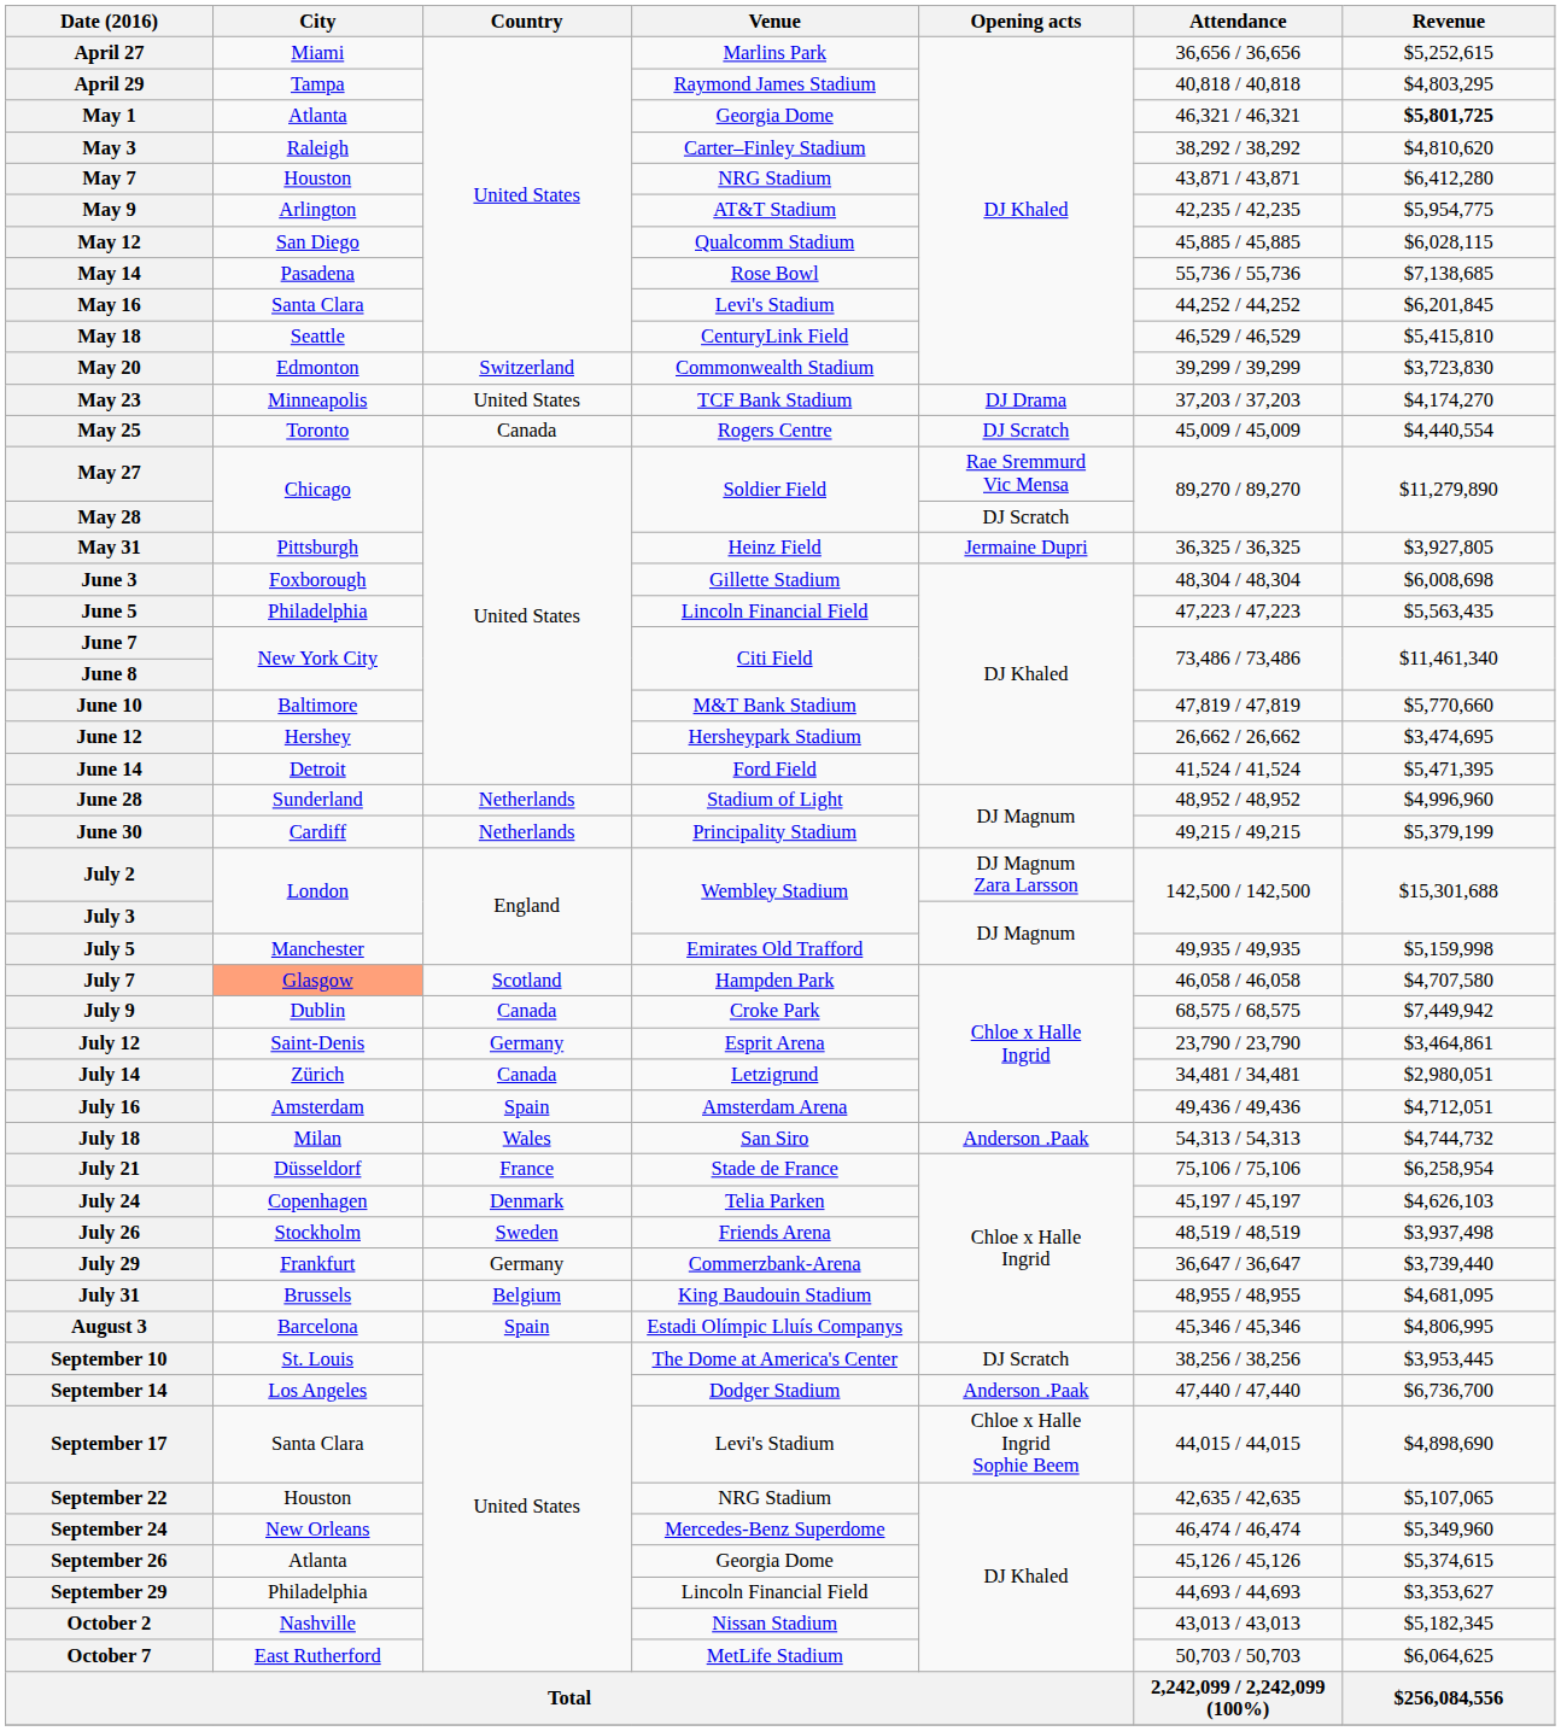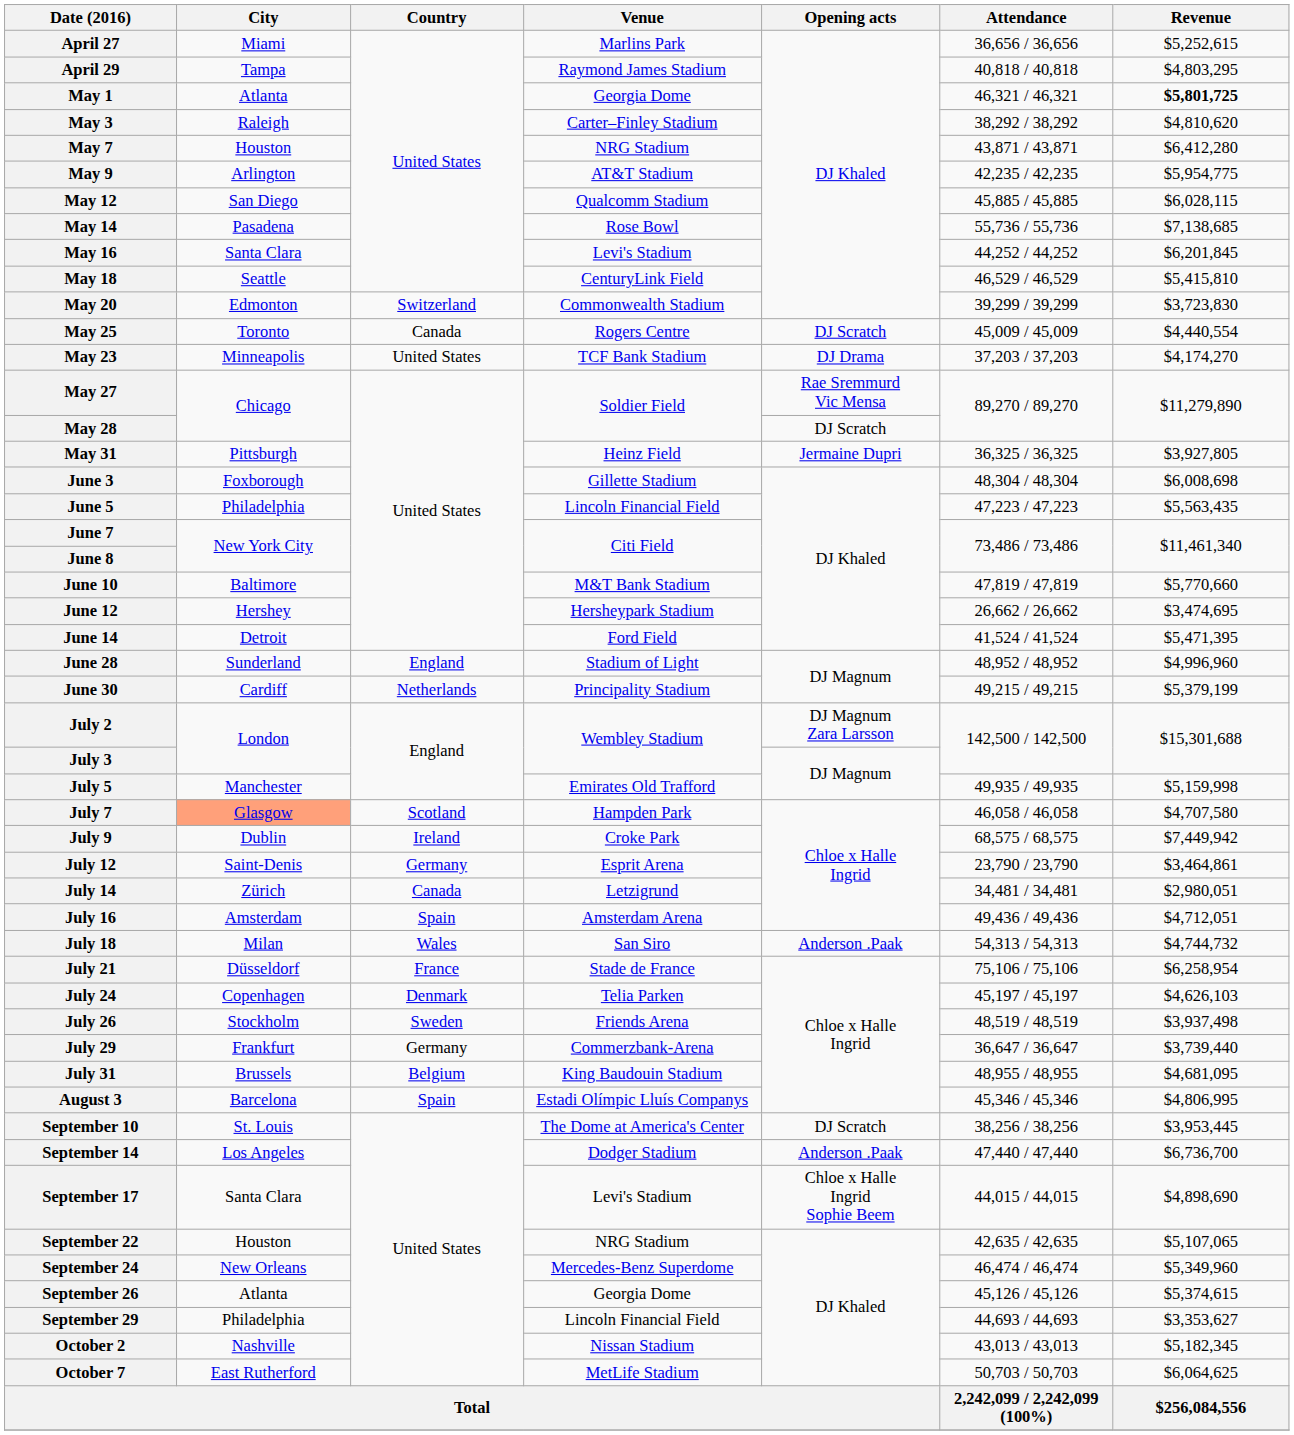 <table class="wikitable plainrowheaders" style="text-align:center">
 <tr>
 <th scope="col" style="width:12em">Date (2016)</th>
 <th scope="col" style="width:12em">City</th>
 <th scope="col" style="width:12em">Country</th>
 <th scope="col" style="width:16em">Venue</th>
 <th scope="col" style="width:12em">Opening acts</th>
 <th scope="col" style="width:12em">Attendance</th>
 <th scope="col" style="width:12em">Revenue</th>
 </tr>
 <tr>
 <th scope="row">April 27</th>
 <td><a href='#'>Miami</a></td>
 <td rowspan="10"><a href='#'>United States</a></td>
 <td><a href='#'>Marlins Park</a></td>
 <td rowspan="11"><a href='#'>DJ Khaled</a></td>
 <td>36,656 / 36,656</td>
 <td>$5,252,615</td>
 </tr>
 <tr>
 <th scope="row">April 29</th>
 <td><a href='#'>Tampa</a></td>
 <td><a href='#'>Raymond James Stadium</a></td>
 <td>40,818 / 40,818</td>
 <td>$4,803,295</td>
 </tr>
 <tr>
 <th scope="row">May 1</th>
 <td><a href='#'>Atlanta</a></td>
 <td><a href='#'>Georgia Dome</a></td>
 <td>46,321 / 46,321</td>
 <td><strong>$5,801,725</strong></td>
 </tr>
 <tr>
 <th scope="row">May 3</th>
 <td><a href='#'>Raleigh</a></td>
 <td><a href='#'>Carter–Finley Stadium</a></td>
 <td>38,292 / 38,292</td>
 <td>$4,810,620</td>
 </tr>
 <tr>
 <th scope="row">May 7</th>
 <td><a href='#'>Houston</a></td>
 <td><a href='#'>NRG Stadium</a></td>
 <td>43,871 / 43,871</td>
 <td>$6,412,280</td>
 </tr>
 <tr>
 <th scope="row">May 9</th>
 <td><a href='#'>Arlington</a></td>
 <td><a href='#'>AT&T Stadium</a></td>
 <td>42,235 / 42,235</td>
 <td>$5,954,775</td>
 </tr>
 <tr>
 <th scope="row">May 12</th>
 <td><a href='#'>San Diego</a></td>
 <td><a href='#'>Qualcomm Stadium</a></td>
 <td>45,885 / 45,885</td>
 <td>$6,028,115</td>
 </tr>
 <tr>
 <th scope="row">May 14</th>
 <td><a href='#'>Pasadena</a></td>
 <td><a href='#'>Rose Bowl</a></td>
 <td>55,736 / 55,736</td>
 <td>$7,138,685</td>
 </tr>
 <tr>
 <th scope="row">May 16</th>
 <td><a href='#'>Santa Clara</a></td>
 <td><a href='#'>Levi's Stadium</a></td>
 <td>44,252 / 44,252</td>
 <td>$6,201,845</td>
 </tr>
 <tr>
 <th scope="row">May 18</th>
 <td><a href='#'>Seattle</a></td>
 <td><a href='#'>CenturyLink Field</a></td>
 <td>46,529 / 46,529</td>
 <td>$5,415,810</td>
 </tr>
 <tr>
 <th scope="row">May 20</th>
 <td><a href='#'>Edmonton</a></td>
 <td><a href='#'>Switzerland</a></td>
 <td><a href='#'>Commonwealth Stadium</a></td>
 <td>39,299 / 39,299</td>
 <td>$3,723,830</td>
 </tr>
 <tr>
+<th scope="row">May 25</th>
+<td><a href='#'>Toronto</a></td>
+<td>Canada</td>
+<td><a href='#'>Rogers Centre</a></td>
+<td><a href='#'>DJ Scratch</a></td>
+<td>45,009 / 45,009</td>
+<td>$4,440,554</td>
+</tr>
+<tr>
 <th scope="row">May 23</th>
 <td><a href='#'>Minneapolis</a></td>
 <td>United States</td>
 <td><a href='#'>TCF Bank Stadium</a></td>
 <td><a href='#'>DJ Drama</a></td>
 <td>37,203 / 37,203</td>
 <td>$4,174,270</td>
-</tr>
-<tr>
-<th scope="row">May 25</th>
-<td><a href='#'>Toronto</a></td>
-<td>Canada</td>
-<td><a href='#'>Rogers Centre</a></td>
-<td><a href='#'>DJ Scratch</a></td>
-<td>45,009 / 45,009</td>
-<td>$4,440,554</td>
 </tr>
 <tr>
 <th scope="row">May 27</th>
 <td rowspan="2"><a href='#'>Chicago</a></td>
 <td rowspan="10">United States</td>
 <td rowspan="2"><a href='#'>Soldier Field</a></td>
 <td nowrap><a href='#'>Rae Sremmurd</a><br><a href='#'>Vic Mensa</a></td>
 <td rowspan="2">89,270 / 89,270</td>
 <td rowspan="2">$11,279,890</td>
 </tr>
 <tr>
 <th scope="row">May 28</th>
 <td>DJ Scratch</td>
 </tr>
 <tr>
 <th scope="row">May 31</th>
 <td><a href='#'>Pittsburgh</a></td>
 <td><a href='#'>Heinz Field</a></td>
 <td><a href='#'>Jermaine Dupri</a></td>
 <td>36,325 / 36,325</td>
 <td>$3,927,805</td>
 </tr>
 <tr>
 <th scope="row">June 3</th>
 <td><a href='#'>Foxborough</a></td>
 <td><a href='#'>Gillette Stadium</a></td>
 <td rowspan="7">DJ Khaled</td>
 <td>48,304 / 48,304</td>
 <td>$6,008,698</td>
 </tr>
 <tr>
 <th scope="row">June 5</th>
 <td><a href='#'>Philadelphia</a></td>
 <td><a href='#'>Lincoln Financial Field</a></td>
 <td>47,223 / 47,223</td>
 <td>$5,563,435</td>
 </tr>
 <tr>
 <th scope="row">June 7</th>
 <td rowspan="2"><a href='#'>New York City</a></td>
 <td rowspan="2"><a href='#'>Citi Field</a></td>
 <td rowspan="2">73,486 / 73,486</td>
 <td rowspan="2">$11,461,340</td>
 </tr>
 <tr>
 <th scope="row">June 8</th>
 </tr>
 <tr>
 <th scope="row">June 10</th>
 <td><a href='#'>Baltimore</a></td>
 <td><a href='#'>M&T Bank Stadium</a></td>
 <td>47,819 / 47,819</td>
 <td>$5,770,660</td>
 </tr>
 <tr>
 <th scope="row">June 12</th>
 <td><a href='#'>Hershey</a></td>
 <td><a href='#'>Hersheypark Stadium</a></td>
 <td>26,662 / 26,662</td>
 <td>$3,474,695</td>
 </tr>
 <tr>
 <th scope="row">June 14</th>
 <td><a href='#'>Detroit</a></td>
 <td><a href='#'>Ford Field</a></td>
 <td>41,524 / 41,524</td>
 <td>$5,471,395</td>
 </tr>
 <tr>
 <th scope="row">June 28</th>
 <td><a href='#'>Sunderland</a></td>
-<td><a href='#'>Netherlands</a></td>
+<td><a href='#'>England</a></td>
 <td><a href='#'>Stadium of Light</a></td>
 <td rowspan="2">DJ Magnum</td>
 <td>48,952 / 48,952</td>
 <td>$4,996,960</td>
 </tr>
 <tr>
 <th scope="row">June 30</th>
 <td><a href='#'>Cardiff</a></td>
 <td><a href='#'>Netherlands</a></td>
 <td><a href='#'>Principality Stadium</a></td>
 <td>49,215 / 49,215</td>
 <td>$5,379,199</td>
 </tr>
 <tr>
 <th scope="row">July 2</th>
 <td rowspan="2"><a href='#'>London</a></td>
 <td rowspan="3">England</td>
 <td rowspan="2"><a href='#'>Wembley Stadium</a></td>
 <td>DJ Magnum<br><a href='#'>Zara Larsson</a></td>
 <td rowspan="2">142,500 / 142,500</td>
 <td rowspan="2">$15,301,688</td>
 </tr>
 <tr>
 <th scope="row">July 3</th>
 <td rowspan="2">DJ Magnum</td>
 </tr>
 <tr>
 <th scope="row">July 5</th>
 <td><a href='#'>Manchester</a></td>
 <td><a href='#'>Emirates Old Trafford</a></td>
 <td>49,935 / 49,935</td>
 <td>$5,159,998</td>
 </tr>
 <tr>
 <th scope="row">July 7</th>
 <td style="background: lightsalmon;"><a href='#'>Glasgow</a></td>
 <td><a href='#'>Scotland</a></td>
 <td><a href='#'>Hampden Park</a></td>
 <td rowspan="5"><a href='#'>Chloe x Halle</a><br><a href='#'>Ingrid</a></td>
 <td>46,058 / 46,058</td>
 <td>$4,707,580</td>
 </tr>
 <tr>
 <th scope="row">July 9</th>
 <td><a href='#'>Dublin</a></td>
-<td><a href='#'>Canada</a></td>
+<td><a href='#'>Ireland</a></td>
 <td><a href='#'>Croke Park</a></td>
 <td>68,575 / 68,575</td>
 <td>$7,449,942</td>
 </tr>
 <tr>
 <th scope="row">July 12</th>
 <td><a href='#'>Saint-Denis</a></td>
 <td><a href='#'>Germany</a></td>
 <td><a href='#'>Esprit Arena</a></td>
 <td>23,790 / 23,790</td>
 <td>$3,464,861</td>
 </tr>
 <tr>
 <th scope="row">July 14</th>
 <td><a href='#'>Zürich</a></td>
 <td><a href='#'>Canada</a></td>
 <td><a href='#'>Letzigrund</a></td>
 <td>34,481 / 34,481</td>
 <td>$2,980,051</td>
 </tr>
 <tr>
 <th scope="row">July 16</th>
 <td><a href='#'>Amsterdam</a></td>
 <td><a href='#'>Spain</a></td>
 <td><a href='#'>Amsterdam Arena</a></td>
 <td>49,436 / 49,436</td>
 <td>$4,712,051</td>
 </tr>
 <tr>
 <th scope="row">July 18</th>
 <td><a href='#'>Milan</a></td>
 <td><a href='#'>Wales</a></td>
 <td><a href='#'>San Siro</a></td>
 <td><a href='#'>Anderson .Paak</a></td>
 <td>54,313 / 54,313</td>
 <td>$4,744,732</td>
 </tr>
 <tr>
 <th scope="row">July 21</th>
 <td><a href='#'>Düsseldorf</a></td>
 <td><a href='#'>France</a></td>
 <td><a href='#'>Stade de France</a></td>
 <td rowspan="6">Chloe x Halle<br>Ingrid</td>
 <td>75,106 / 75,106</td>
 <td>$6,258,954</td>
 </tr>
 <tr>
 <th scope="row">July 24</th>
 <td><a href='#'>Copenhagen</a></td>
 <td><a href='#'>Denmark</a></td>
 <td><a href='#'>Telia Parken</a></td>
 <td>45,197 / 45,197</td>
 <td>$4,626,103</td>
 </tr>
 <tr>
 <th scope="row">July 26</th>
 <td><a href='#'>Stockholm</a></td>
 <td><a href='#'>Sweden</a></td>
 <td><a href='#'>Friends Arena</a></td>
 <td>48,519 / 48,519</td>
 <td>$3,937,498</td>
 </tr>
 <tr>
 <th scope="row">July 29</th>
 <td><a href='#'>Frankfurt</a></td>
 <td>Germany</td>
 <td nowrap><a href='#'>Commerzbank-Arena</a></td>
 <td>36,647 / 36,647</td>
 <td>$3,739,440</td>
 </tr>
 <tr>
 <th scope="row">July 31</th>
 <td><a href='#'>Brussels</a></td>
 <td><a href='#'>Belgium</a></td>
 <td><a href='#'>King Baudouin Stadium</a></td>
 <td>48,955 / 48,955</td>
 <td>$4,681,095</td>
 </tr>
 <tr>
 <th scope="row">August 3</th>
 <td><a href='#'>Barcelona</a></td>
 <td><a href='#'>Spain</a></td>
 <td><a href='#'>Estadi Olímpic Lluís Companys</a></td>
 <td>45,346 / 45,346</td>
 <td>$4,806,995</td>
 </tr>
 <tr>
 <th scope="row">September 10</th>
 <td><a href='#'>St. Louis</a></td>
 <td rowspan="9">United States</td>
 <td><a href='#'>The Dome at America's Center</a></td>
 <td>DJ Scratch</td>
 <td>38,256 / 38,256</td>
 <td>$3,953,445</td>
 </tr>
 <tr>
 <th scope="row">September 14</th>
 <td><a href='#'>Los Angeles</a></td>
 <td><a href='#'>Dodger Stadium</a></td>
 <td><a href='#'>Anderson .Paak</a></td>
 <td>47,440 / 47,440</td>
 <td>$6,736,700</td>
 </tr>
 <tr>
 <th scope="row">September 17</th>
 <td>Santa Clara</td>
 <td>Levi's Stadium</td>
 <td>Chloe x Halle<br>Ingrid<br><a href='#'>Sophie Beem</a></td>
 <td>44,015 / 44,015</td>
 <td>$4,898,690</td>
 </tr>
 <tr>
 <th scope="row">September 22</th>
 <td>Houston</td>
 <td>NRG Stadium</td>
 <td rowspan="6">DJ Khaled</td>
 <td>42,635 / 42,635</td>
 <td>$5,107,065</td>
 </tr>
 <tr>
 <th scope="row">September 24</th>
 <td><a href='#'>New Orleans</a></td>
 <td><a href='#'>Mercedes-Benz Superdome</a></td>
 <td>46,474 / 46,474</td>
 <td>$5,349,960</td>
 </tr>
 <tr>
 <th scope="row">September 26</th>
 <td>Atlanta</td>
 <td>Georgia Dome</td>
 <td>45,126 / 45,126</td>
 <td>$5,374,615</td>
 </tr>
 <tr>
 <th scope="row">September 29</th>
 <td>Philadelphia</td>
 <td>Lincoln Financial Field</td>
 <td>44,693 / 44,693</td>
 <td>$3,353,627</td>
 </tr>
 <tr>
 <th scope="row">October 2</th>
 <td><a href='#'>Nashville</a></td>
 <td><a href='#'>Nissan Stadium</a></td>
 <td>43,013 / 43,013</td>
 <td>$5,182,345</td>
 </tr>
 <tr>
 <th scope="row">October 7</th>
 <td><a href='#'>East Rutherford</a></td>
 <td><a href='#'>MetLife Stadium</a></td>
 <td>50,703 / 50,703</td>
 <td>$6,064,625</td>
 </tr>
 <tr>
 <th colspan="5">Total</th>
 <th>2,242,099 / 2,242,099 (100%)</th>
 <th>$256,084,556</th>
 </tr>
 <tr>
 </tr>
 </table>
